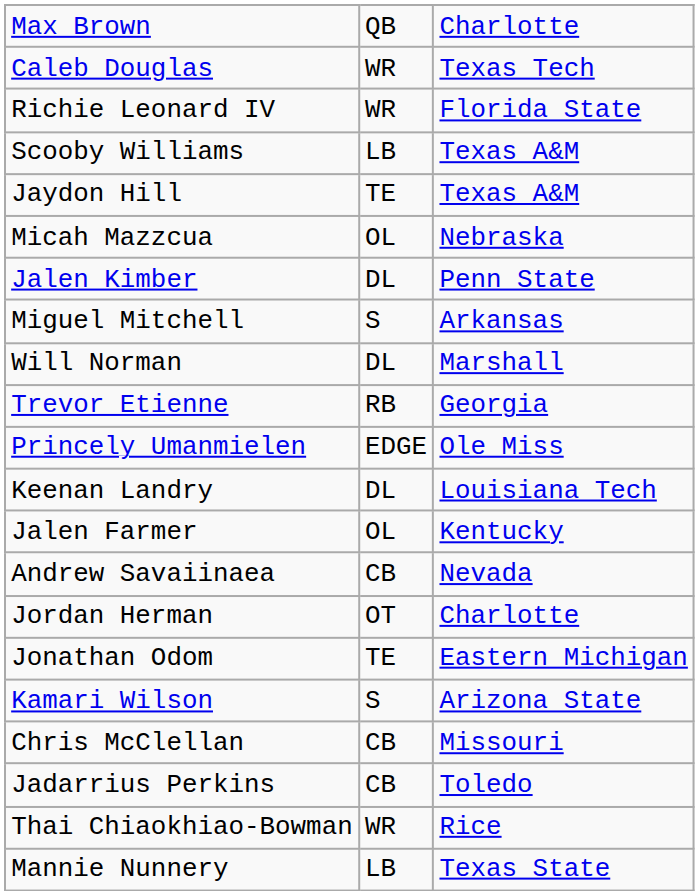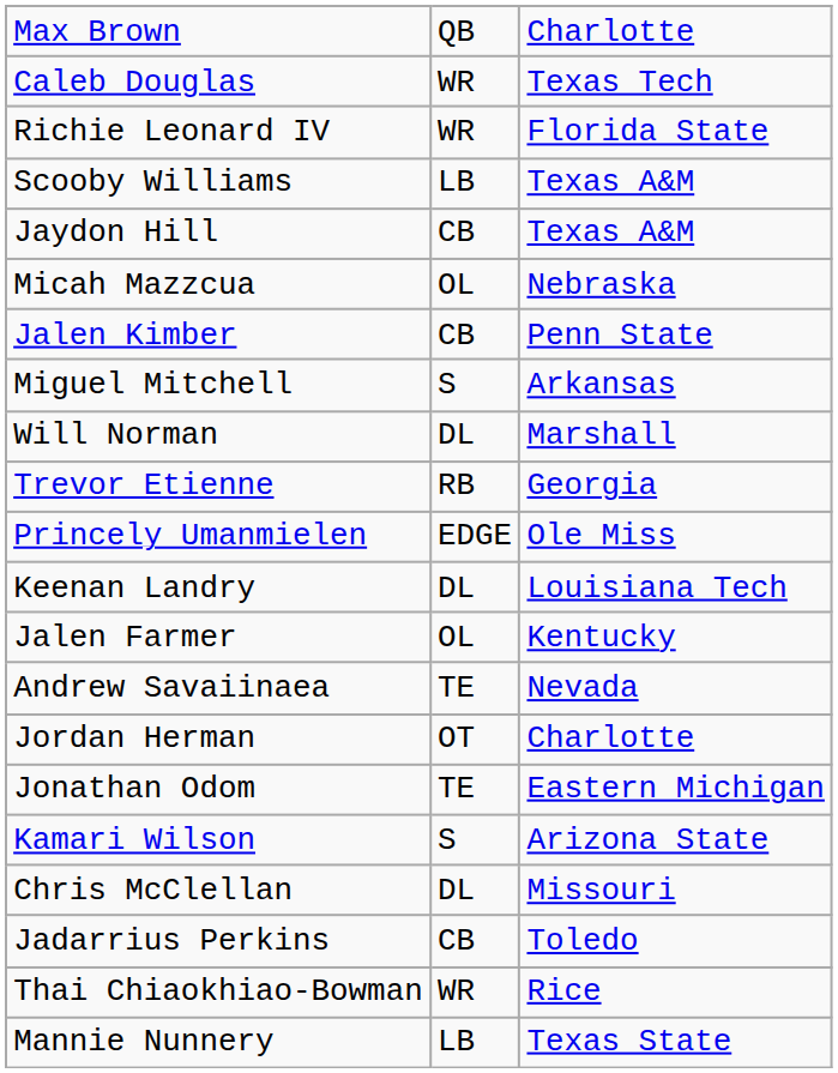 <table class="wikitable">
 <tr>
 <td><a href='#'>Max Brown</a></td>
 <td>QB</td>
 <td><a href='#'>Charlotte</a></td>
 </tr>
 <tr>
 <td><a href='#'>Caleb Douglas</a></td>
 <td>WR</td>
 <td><a href='#'>Texas Tech</a></td>
 </tr>
 <tr>
 <td>Richie Leonard IV</td>
 <td>WR</td>
 <td><a href='#'>Florida State</a></td>
 </tr>
 <tr>
 <td>Scooby Williams</td>
 <td>LB</td>
 <td><a href='#'>Texas A&M</a></td>
 </tr>
 <tr>
 <td>Jaydon Hill</td>
-<td>TE</td>
+<td>CB</td>
 <td><a href='#'>Texas A&M</a></td>
 </tr>
 <tr>
 <td>Micah Mazzcua</td>
 <td>OL</td>
 <td><a href='#'>Nebraska</a></td>
 </tr>
 <tr>
 <td><a href='#'>Jalen Kimber</a></td>
-<td>DL</td>
+<td>CB</td>
 <td><a href='#'>Penn State</a></td>
 </tr>
 <tr>
 <td>Miguel Mitchell</td>
 <td>S</td>
 <td><a href='#'>Arkansas</a></td>
 </tr>
 <tr>
 <td>Will Norman</td>
 <td>DL</td>
 <td><a href='#'>Marshall</a></td>
 </tr>
 <tr>
 <td><a href='#'>Trevor Etienne</a></td>
 <td>RB</td>
 <td><a href='#'>Georgia</a></td>
 </tr>
 <tr>
 <td><a href='#'>Princely Umanmielen</a></td>
 <td>EDGE</td>
 <td><a href='#'>Ole Miss</a></td>
 </tr>
 <tr>
 <td>Keenan Landry</td>
 <td>DL</td>
 <td><a href='#'>Louisiana Tech</a></td>
 </tr>
 <tr>
 <td>Jalen Farmer</td>
 <td>OL</td>
 <td><a href='#'>Kentucky</a></td>
 </tr>
 <tr>
 <td>Andrew Savaiinaea</td>
-<td>CB</td>
+<td>TE</td>
 <td><a href='#'>Nevada</a></td>
 </tr>
 <tr>
 <td>Jordan Herman</td>
 <td>OT</td>
 <td><a href='#'>Charlotte</a></td>
 </tr>
 <tr>
 <td>Jonathan Odom</td>
 <td>TE</td>
 <td><a href='#'>Eastern Michigan</a></td>
 </tr>
 <tr>
 <td><a href='#'>Kamari Wilson</a></td>
 <td>S</td>
 <td><a href='#'>Arizona State</a></td>
 </tr>
 <tr>
 <td>Chris McClellan</td>
-<td>CB</td>
+<td>DL</td>
 <td><a href='#'>Missouri</a></td>
 </tr>
 <tr>
 <td>Jadarrius Perkins</td>
 <td>CB</td>
 <td><a href='#'>Toledo</a></td>
 </tr>
 <tr>
 <td>Thai Chiaokhiao-Bowman</td>
 <td>WR</td>
 <td><a href='#'>Rice</a></td>
 </tr>
 <tr>
 <td>Mannie Nunnery</td>
 <td>LB</td>
 <td><a href='#'>Texas State</a></td>
 </tr>
 </table>
